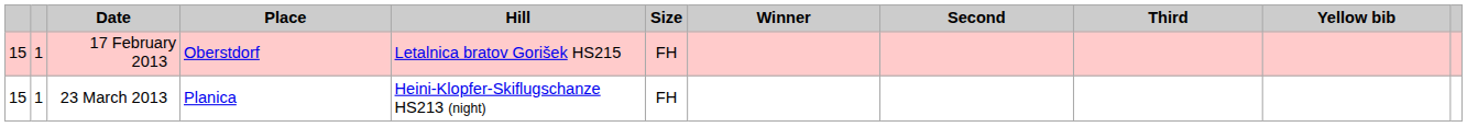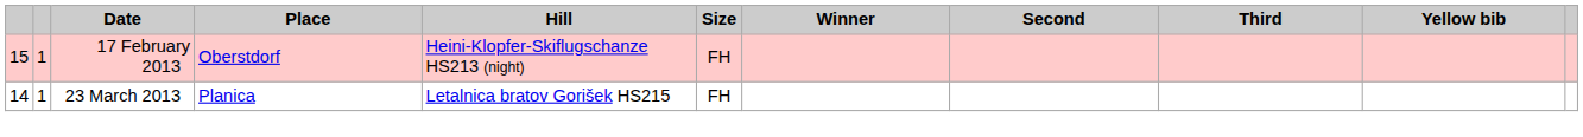 <table class="wikitable plainrowheaders" style="background:#fff; font-size:86%; line-height:16px; border:gray solid 1px; border-collapse:collapse;">
 <tr style="background:#ccc; text-align:center;">
 <th scope="col" style="background:#ccc; width=10 px;"></th>
 <th scope="col" style="background:#ccc; width=10 px;"></th>
 <th scope="col" style="background:#ccc; width:120px;">Date</th>
 <th scope="col" style="background:#ccc; width:200px;">Place</th>
 <th scope="col" style="background:#ccc; width:240px;">Hill</th>
 <th scope="col" style="background:#ccc; width:30px;">Size</th>
 <th scope="col" style="background:#ccc; width:185px;">Winner</th>
 <th scope="col" style="background:#ccc; width:185px;">Second</th>
 <th scope="col" style="background:#ccc; width:185px;">Third</th>
 <th scope="col" style="background:#ccc; width:180px;">Yellow bib</th>
 <th scope="col" style="background:#ccc; width:5px;"></th>
 </tr>
 <tr bgcolor=#FFCBCB>
 <td align=center>15</td>
 <td align=center>1</td>
 <td align=right>17 February 2013  </td>
 <td> <a href='#'>Oberstdorf</a></td>
+<td><a href='#'>Heini-Klopfer-Skiflugschanze</a> HS213 <small>(night)</small></td>
+<td align=center>FH</td>
+<td></td>
+<td></td>
+<td></td>
+<td></td>
+<td></td>
+</tr>
+<tr>
+<td align=center>14</td>
+<td align=center>1</td>
+<td align=right>23 March 2013  </td>
+<td> <a href='#'>Planica</a></td>
 <td><a href='#'>Letalnica bratov Gorišek</a> HS215</td>
 <td align=center>FH</td>
 <td></td>
 <td></td>
 <td></td>
 <td></td>
 <td></td>
 </tr>
-<tr>
-<td align=center>15</td>
-<td align=center>1</td>
-<td align=right>23 March 2013  </td>
-<td> <a href='#'>Planica</a></td>
-<td><a href='#'>Heini-Klopfer-Skiflugschanze</a> HS213 <small>(night)</small></td>
-<td align=center>FH</td>
-<td></td>
-<td></td>
-<td></td>
-<td></td>
-<td></td>
-</tr>
 </table>
